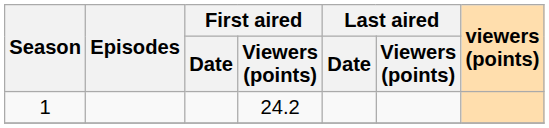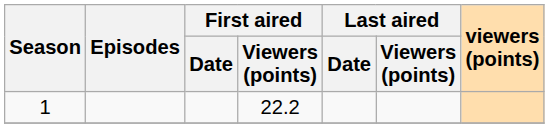 <table class="wikitable" style="text-align: center">
 <tr>
 <th scope="col" rowspan="2">Season</th>
 <th scope="col" rowspan="2" colspan="1">Episodes</th>
 <th scope="col" colspan="2">First aired</th>
 <th scope="col" colspan="2">Last aired</th>
 <th style="background:#ffdead;" rowspan="2"> viewers <br> (points)</th>
 </tr>
 <tr>
 <th scope="col">Date</th>
 <th scope="col">Viewers<br>(points)</th>
 <th scope="col">Date</th>
 <th scope="col">Viewers<br>(points)</th>
 </tr>
 <tr>
 <td>1</td>
 <td></td>
 <td></td>
-<td>24.2</td>
+<td>22.2</td>
 <td></td>
 <td></td>
 <td style="background:#ffdead;"></td>
 </tr>
 <tr>
 </tr>
 </table>
